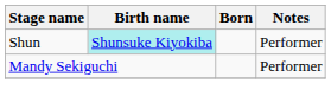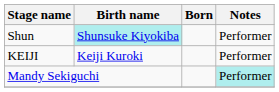 <table class="wikitable sortable">
 <tr>
 <th>Stage name</th>
 <th>Birth name</th>
 <th>Born</th>
 <th>Notes</th>
 </tr>
 <tr>
 <td>Shun</td>
 <td style="background: paleturquoise;"><a href='#'>Shunsuke Kiyokiba</a></td>
 <td></td>
 <td>Performer</td>
 </tr>
 <tr>
-<td colspan="2"><a href='#'>Mandy Sekiguchi</a></td>
+<td>KEIJI</td>
+<td><a href='#'>Keiji Kuroki</a></td>
 <td></td>
 <td>Performer</td>
 </tr>
 <tr>
+<td colspan="2"><a href='#'>Mandy Sekiguchi</a></td>
+<td></td>
+<td style="background: paleturquoise;">Performer</td>
+</tr>
+<tr>
 </tr>
 </table>
